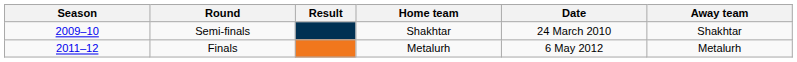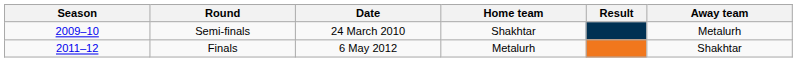 <table class="wikitable" style="text-align: center; width=20%; font-size: 11px">
 <tr>
 <th rowspan=1 width=12%>Season</th>
 <th rowspan=1 width=12%>Round</th>
+<th rowspan=1 width=12%>Date</th>
+<th rowspan=1 width=12%>Home team</th>
 <th rowspan=1 width=5%>Result</th>
-<th rowspan=1 width=12%>Home team</th>
-<th rowspan=1 width=12%>Date</th>
 <th rowspan=1 width=12%>Away team</th>
 </tr>
 <tr>
 <td><a href='#'>2009–10</a></td>
 <td>Semi-finals</td>
-<td bgcolor=003153></td>
-<td>Shakhtar</td>
 <td>24 March 2010</td>
 <td>Shakhtar</td>
+<td bgcolor=003153></td>
+<td>Metalurh</td>
 </tr>
 <tr>
 <td><a href='#'>2011–12</a></td>
 <td>Finals</td>
-<td bgcolor=f1771d></td>
-<td>Metalurh</td>
 <td>6 May 2012</td>
 <td>Metalurh</td>
+<td bgcolor=f1771d></td>
+<td>Shakhtar</td>
 </tr>
 </table>
